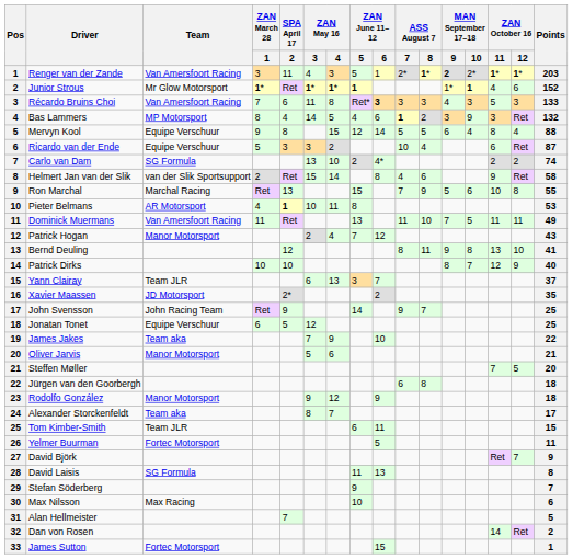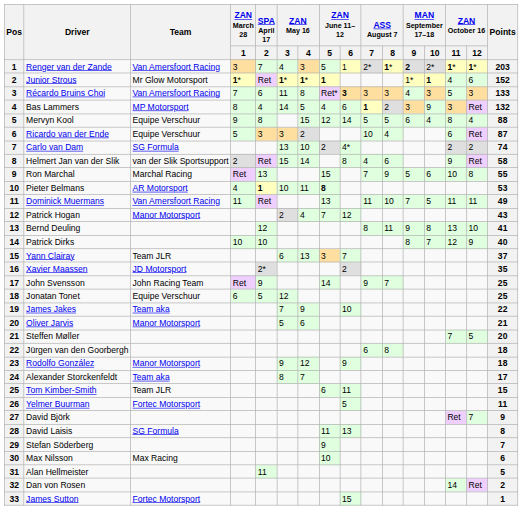 <table class="wikitable" style="font-size:85%">
 <tr>
 <th rowspan=2>Pos</th>
 <th rowspan=2>Driver</th>
 <th rowspan=2>Team</th>
 <th> <a href='#'>ZAN</a> <br><small>March 28</small></th>
 <th> <br><a href='#'>SPA</a> <br><small>April 17</small></th>
 <th colspan=2> <a href='#'>ZAN</a> <br><small>May 16</small></th>
 <th colspan=2> <a href='#'>ZAN</a> <br><small>June 11–12</small></th>
 <th colspan=2> <br><a href='#'>ASS</a> <br><small>August 7</small></th>
 <th colspan=2> <a href='#'>MAN</a> <br><small>September 17–18</small></th>
 <th colspan=2> <a href='#'>ZAN</a> <br><small>October 16</small></th>
 <th rowspan=2>Points</th>
 </tr>
 <tr>
 <th width="27">1</th>
 <th width="27">2</th>
 <th width="27">3</th>
 <th width="27">4</th>
 <th width="27">5</th>
 <th width="27">6</th>
 <th width="27">7</th>
 <th width="27">8</th>
 <th width="27">9</th>
 <th width="27">10</th>
 <th width="27">11</th>
 <th width="27">12</th>
 </tr>
 <tr>
 <th>1</th>
 <td> <a href='#'>Renger van der Zande</a></td>
 <td><a href='#'>Van Amersfoort Racing</a></td>
 <td style="background:#FFDF9F;">3</td>
-<td style="background:#DFFFDF;">11</td>
+<td style="background:#DFFFDF;">7</td>
 <td style="background:#DFFFDF;">4</td>
 <td style="background:#FFDF9F;">3</td>
 <td style="background:#DFFFDF;">5</td>
 <td style="background:#FFFFBF;">1</td>
 <td style="background:#DFDFDF;">2*</td>
 <td style="background:#FFFFBF;"><strong>1</strong>*</td>
 <td style="background:#DFDFDF;"><strong>2</strong></td>
 <td style="background:#DFDFDF;">2*</td>
 <td style="background:#FFFFBF;"><strong>1</strong>*</td>
 <td style="background:#FFFFBF;"><strong>1</strong>*</td>
 <th>203</th>
 </tr>
 <tr>
 <th>2</th>
 <td> <a href='#'>Junior Strous</a></td>
 <td>Mr Glow Motorsport</td>
 <td style="background:#FFFFBF;"><strong>1</strong>*</td>
 <td style="background:#EFCFFF;">Ret</td>
 <td style="background:#FFFFBF;"><strong>1</strong>*</td>
 <td style="background:#FFFFBF;"><strong>1</strong>*</td>
 <td style="background:#FFFFBF;"><strong>1</strong></td>
 <td></td>
 <td></td>
 <td></td>
 <td style="background:#FFFFBF;">1*</td>
 <td style="background:#FFFFBF;"><strong>1</strong></td>
 <td style="background:#DFFFDF;">4</td>
 <td style="background:#DFFFDF;">6</td>
 <th>152</th>
 </tr>
 <tr>
 <th>3</th>
 <td> <a href='#'>Récardo Bruins Choi</a></td>
 <td><a href='#'>Van Amersfoort Racing</a></td>
 <td style="background:#DFFFDF;">7</td>
 <td style="background:#DFFFDF;">6</td>
 <td style="background:#DFFFDF;">11</td>
 <td style="background:#DFFFDF;">8</td>
 <td style="background:#EFCFFF;">Ret*</td>
 <td style="background:#FFDF9F;"><strong>3</strong></td>
 <td style="background:#FFDF9F;">3</td>
 <td style="background:#FFDF9F;">3</td>
 <td style="background:#DFFFDF;">4</td>
 <td style="background:#FFDF9F;">3</td>
 <td style="background:#DFFFDF;">5</td>
 <td style="background:#FFDF9F;">3</td>
 <th>133</th>
 </tr>
 <tr>
 <th>4</th>
 <td> Bas Lammers</td>
 <td><a href='#'>MP Motorsport</a></td>
 <td style="background:#DFFFDF;">8</td>
 <td style="background:#DFFFDF;">4</td>
 <td style="background:#DFFFDF;">14</td>
 <td style="background:#DFFFDF;">5</td>
 <td style="background:#DFFFDF;">4</td>
 <td style="background:#DFFFDF;">6</td>
 <td style="background:#FFFFBF;"><strong>1</strong></td>
 <td style="background:#DFDFDF;">2</td>
 <td style="background:#FFDF9F;">3</td>
 <td style="background:#DFFFDF;">9</td>
 <td style="background:#FFDF9F;">3</td>
 <td style="background:#EFCFFF;">Ret</td>
 <th>132</th>
 </tr>
 <tr>
 <th>5</th>
 <td> Mervyn Kool</td>
 <td>Equipe Verschuur</td>
 <td style="background:#DFFFDF;">9</td>
 <td style="background:#DFFFDF;">8</td>
 <td></td>
 <td style="background:#DFFFDF;">15</td>
 <td style="background:#DFFFDF;">12</td>
 <td style="background:#DFFFDF;">14</td>
 <td style="background:#DFFFDF;">5</td>
 <td style="background:#DFFFDF;">5</td>
 <td style="background:#DFFFDF;">6</td>
 <td style="background:#DFFFDF;">4</td>
 <td style="background:#DFFFDF;">8</td>
 <td style="background:#DFFFDF;">4</td>
 <th>88</th>
 </tr>
 <tr>
 <th>6</th>
 <td> <a href='#'>Ricardo van der Ende</a></td>
 <td>Equipe Verschuur</td>
 <td style="background:#DFFFDF;">5</td>
 <td style="background:#FFDF9F;">3</td>
 <td style="background:#FFDF9F;">3</td>
 <td style="background:#DFDFDF;">2</td>
 <td></td>
 <td></td>
 <td style="background:#DFFFDF;">10</td>
 <td style="background:#DFFFDF;">4</td>
 <td></td>
 <td></td>
 <td style="background:#DFFFDF;">6</td>
 <td style="background:#EFCFFF;">Ret</td>
 <th>87</th>
 </tr>
 <tr>
 <th>7</th>
 <td> <a href='#'>Carlo van Dam</a></td>
 <td><a href='#'>SG Formula</a></td>
 <td></td>
 <td></td>
 <td style="background:#DFFFDF;">13</td>
 <td style="background:#DFFFDF;">10</td>
 <td style="background:#DFDFDF;">2</td>
 <td style="background:#DFFFDF;">4*</td>
 <td></td>
 <td></td>
 <td></td>
 <td></td>
 <td style="background:#DFDFDF;">2</td>
 <td style="background:#DFDFDF;">2</td>
 <th>74</th>
 </tr>
 <tr>
 <th>8</th>
 <td> Helmert Jan van der Slik</td>
 <td>van der Slik Sportsupport</td>
 <td style="background:#DFDFDF;">2</td>
 <td style="background:#EFCFFF;">Ret</td>
 <td style="background:#DFFFDF;">15</td>
 <td style="background:#DFFFDF;">14</td>
 <td></td>
 <td style="background:#DFFFDF;">8</td>
 <td style="background:#DFFFDF;">4</td>
 <td style="background:#DFFFDF;">6</td>
 <td></td>
 <td></td>
 <td style="background:#DFFFDF;">9</td>
 <td style="background:#EFCFFF;">Ret</td>
 <th>58</th>
 </tr>
 <tr>
 <th>9</th>
 <td> Ron Marchal</td>
 <td>Marchal Racing</td>
 <td style="background:#EFCFFF;">Ret</td>
 <td style="background:#DFFFDF;">13</td>
 <td></td>
 <td></td>
 <td style="background:#DFFFDF;">15</td>
 <td></td>
 <td style="background:#DFFFDF;">7</td>
 <td style="background:#DFFFDF;">9</td>
 <td style="background:#DFFFDF;">5</td>
 <td style="background:#DFFFDF;">6</td>
 <td style="background:#DFFFDF;">10</td>
 <td style="background:#DFFFDF;">8</td>
 <th>55</th>
 </tr>
 <tr>
 <th>10</th>
 <td> Pieter Belmans</td>
 <td><a href='#'>AR Motorsport</a></td>
 <td style="background:#DFFFDF;">4</td>
 <td style="background:#FFFFBF;"><strong>1</strong></td>
 <td style="background:#DFFFDF;">10</td>
 <td style="background:#DFFFDF;">11</td>
-<td style="background:#DFFFDF;">8</td>
+<td style="background:#DFFFDF;"><strong>8</strong></td>
 <td></td>
 <td></td>
 <td></td>
 <td></td>
 <td></td>
 <td></td>
 <td></td>
 <th>53</th>
 </tr>
 <tr>
 <th>11</th>
 <td> <a href='#'>Dominick Muermans</a></td>
 <td><a href='#'>Van Amersfoort Racing</a></td>
 <td style="background:#DFFFDF;">11</td>
 <td style="background:#EFCFFF;">Ret</td>
 <td></td>
 <td></td>
 <td style="background:#DFFFDF;">13</td>
 <td></td>
 <td style="background:#DFFFDF;">11</td>
 <td style="background:#DFFFDF;">10</td>
 <td style="background:#DFFFDF;">7</td>
 <td style="background:#DFFFDF;">5</td>
 <td style="background:#DFFFDF;">11</td>
 <td style="background:#DFFFDF;">11</td>
 <th>49</th>
 </tr>
 <tr>
 <th>12</th>
 <td> Patrick Hogan</td>
 <td><a href='#'>Manor Motorsport</a></td>
 <td></td>
 <td></td>
 <td style="background:#DFDFDF;">2</td>
 <td style="background:#DFFFDF;">4</td>
 <td style="background:#DFFFDF;">7</td>
 <td style="background:#DFFFDF;">12</td>
 <td></td>
 <td></td>
 <td></td>
 <td></td>
 <td></td>
 <td></td>
 <th>43</th>
 </tr>
 <tr>
 <th>13</th>
 <td> Bernd Deuling</td>
 <td></td>
 <td></td>
 <td style="background:#DFFFDF;">12</td>
 <td></td>
 <td></td>
 <td></td>
 <td></td>
 <td style="background:#DFFFDF;">8</td>
 <td style="background:#DFFFDF;">11</td>
 <td style="background:#DFFFDF;">9</td>
 <td style="background:#DFFFDF;">8</td>
 <td style="background:#DFFFDF;">13</td>
 <td style="background:#DFFFDF;">10</td>
 <th>41</th>
 </tr>
 <tr>
 <th>14</th>
 <td> Patrick Dirks</td>
 <td></td>
 <td style="background:#DFFFDF;">10</td>
 <td style="background:#DFFFDF;">10</td>
 <td></td>
 <td></td>
 <td></td>
 <td></td>
 <td></td>
 <td></td>
 <td style="background:#DFFFDF;">8</td>
 <td style="background:#DFFFDF;">7</td>
 <td style="background:#DFFFDF;">12</td>
 <td style="background:#DFFFDF;">9</td>
 <th>40</th>
 </tr>
 <tr>
 <th>15</th>
 <td> <a href='#'>Yann Clairay</a></td>
 <td>Team JLR</td>
 <td></td>
 <td></td>
 <td style="background:#DFFFDF;">6</td>
 <td style="background:#DFFFDF;">13</td>
 <td style="background:#FFDF9F;">3</td>
 <td style="background:#DFFFDF;">7</td>
 <td></td>
 <td></td>
 <td></td>
 <td></td>
 <td></td>
 <td></td>
 <th>37</th>
 </tr>
 <tr>
 <th>16</th>
 <td> <a href='#'>Xavier Maassen</a></td>
 <td><a href='#'>JD Motorsport</a></td>
 <td></td>
 <td style="background:#DFDFDF;">2*</td>
 <td></td>
 <td></td>
 <td></td>
 <td style="background:#DFDFDF;">2</td>
 <td></td>
 <td></td>
 <td></td>
 <td></td>
 <td></td>
 <td></td>
 <th>35</th>
 </tr>
 <tr>
 <th>17</th>
 <td> John Svensson</td>
 <td>John Racing Team</td>
 <td style="background:#EFCFFF;">Ret</td>
 <td style="background:#DFFFDF;">9</td>
 <td></td>
 <td></td>
 <td style="background:#DFFFDF;">14</td>
 <td></td>
 <td style="background:#DFFFDF;">9</td>
 <td style="background:#DFFFDF;">7</td>
 <td></td>
 <td></td>
 <td></td>
 <td></td>
 <th>25</th>
 </tr>
 <tr>
 <th>18</th>
 <td> Jonatan Tonet</td>
 <td>Equipe Verschuur</td>
 <td style="background:#DFFFDF;">6</td>
 <td style="background:#DFFFDF;">5</td>
 <td style="background:#DFFFDF;">12</td>
 <td></td>
 <td></td>
 <td></td>
 <td></td>
 <td></td>
 <td></td>
 <td></td>
 <td></td>
 <td></td>
 <th>25</th>
 </tr>
 <tr>
 <th>19</th>
 <td> <a href='#'>James Jakes</a></td>
 <td><a href='#'>Team aka</a></td>
 <td></td>
 <td></td>
 <td style="background:#DFFFDF;">7</td>
 <td style="background:#DFFFDF;">9</td>
 <td></td>
 <td style="background:#DFFFDF;">10</td>
 <td></td>
 <td></td>
 <td></td>
 <td></td>
 <td></td>
 <td></td>
 <th>22</th>
 </tr>
 <tr>
 <th>20</th>
 <td> <a href='#'>Oliver Jarvis</a></td>
 <td><a href='#'>Manor Motorsport</a></td>
 <td></td>
 <td></td>
 <td style="background:#DFFFDF;">5</td>
 <td style="background:#DFFFDF;">6</td>
 <td></td>
 <td></td>
 <td></td>
 <td></td>
 <td></td>
 <td></td>
 <td></td>
 <td></td>
 <th>21</th>
 </tr>
 <tr>
 <th>21</th>
 <td> Steffen Møller</td>
 <td></td>
 <td></td>
 <td></td>
 <td></td>
 <td></td>
 <td></td>
 <td></td>
 <td></td>
 <td></td>
 <td></td>
 <td></td>
 <td style="background:#DFFFDF;">7</td>
 <td style="background:#DFFFDF;">5</td>
 <th>20</th>
 </tr>
 <tr>
 <th>22</th>
 <td> Jürgen van den Goorbergh</td>
 <td></td>
 <td></td>
 <td></td>
 <td></td>
 <td></td>
 <td></td>
 <td></td>
 <td style="background:#DFFFDF;">6</td>
 <td style="background:#DFFFDF;">8</td>
 <td></td>
 <td></td>
 <td></td>
 <td></td>
 <th>18</th>
 </tr>
 <tr>
 <th>23</th>
 <td> <a href='#'>Rodolfo González</a></td>
 <td><a href='#'>Manor Motorsport</a></td>
 <td></td>
 <td></td>
 <td style="background:#DFFFDF;">9</td>
 <td style="background:#DFFFDF;">12</td>
 <td></td>
 <td style="background:#DFFFDF;">9</td>
 <td></td>
 <td></td>
 <td></td>
 <td></td>
 <td></td>
 <td></td>
 <th>18</th>
 </tr>
 <tr>
 <th>24</th>
 <td> Alexander Storckenfeldt</td>
 <td><a href='#'>Team aka</a></td>
 <td></td>
 <td></td>
 <td style="background:#DFFFDF;">8</td>
 <td style="background:#DFFFDF;">7</td>
 <td></td>
 <td></td>
 <td></td>
 <td></td>
 <td></td>
 <td></td>
 <td></td>
 <td></td>
 <th>17</th>
 </tr>
 <tr>
 <th>25</th>
 <td> <a href='#'>Tom Kimber-Smith</a></td>
 <td>Team JLR</td>
 <td></td>
 <td></td>
 <td></td>
 <td></td>
 <td style="background:#DFFFDF;">6</td>
 <td style="background:#DFFFDF;">11</td>
 <td></td>
 <td></td>
 <td></td>
 <td></td>
 <td></td>
 <td></td>
 <th>15</th>
 </tr>
 <tr>
 <th>26</th>
 <td> <a href='#'>Yelmer Buurman</a></td>
 <td><a href='#'>Fortec Motorsport</a></td>
 <td></td>
 <td></td>
 <td></td>
 <td></td>
 <td></td>
 <td style="background:#DFFFDF;">5</td>
 <td></td>
 <td></td>
 <td></td>
 <td></td>
 <td></td>
 <td></td>
 <th>11</th>
 </tr>
 <tr>
 <th>27</th>
 <td> David Björk</td>
 <td></td>
 <td></td>
 <td></td>
 <td></td>
 <td></td>
 <td></td>
 <td></td>
 <td></td>
 <td></td>
 <td></td>
 <td></td>
 <td style="background:#EFCFFF;">Ret</td>
 <td style="background:#DFFFDF;">7</td>
 <th>9</th>
 </tr>
 <tr>
 <th>28</th>
 <td> David Laisis</td>
 <td><a href='#'>SG Formula</a></td>
 <td></td>
 <td></td>
 <td></td>
 <td></td>
 <td style="background:#DFFFDF;">11</td>
 <td style="background:#DFFFDF;">13</td>
 <td></td>
 <td></td>
 <td></td>
 <td></td>
 <td></td>
 <td></td>
 <th>8</th>
 </tr>
 <tr>
 <th>29</th>
 <td> Stefan Söderberg</td>
 <td></td>
 <td></td>
 <td></td>
 <td></td>
 <td></td>
 <td style="background:#DFFFDF;">9</td>
 <td></td>
 <td></td>
 <td></td>
 <td></td>
 <td></td>
 <td></td>
 <td></td>
 <th>7</th>
 </tr>
 <tr>
 <th>30</th>
 <td> Max Nilsson</td>
 <td>Max Racing</td>
 <td></td>
 <td></td>
 <td></td>
 <td></td>
 <td style="background:#DFFFDF;">10</td>
 <td></td>
 <td></td>
 <td></td>
 <td></td>
 <td></td>
 <td></td>
 <td></td>
 <th>6</th>
 </tr>
 <tr>
 <th>31</th>
 <td> Alan Hellmeister</td>
 <td></td>
 <td></td>
-<td style="background:#DFFFDF;">7</td>
+<td style="background:#DFFFDF;">11</td>
 <td></td>
 <td></td>
 <td></td>
 <td></td>
 <td></td>
 <td></td>
 <td></td>
 <td></td>
 <td></td>
 <td></td>
 <th>5</th>
 </tr>
 <tr>
 <th>32</th>
 <td> Dan von Rosen</td>
 <td></td>
 <td></td>
 <td></td>
 <td></td>
 <td></td>
 <td></td>
 <td></td>
 <td></td>
 <td></td>
 <td></td>
 <td></td>
 <td style="background:#DFFFDF;">14</td>
 <td style="background:#EFCFFF;">Ret</td>
 <th>2</th>
 </tr>
 <tr>
 <th>33</th>
 <td> <a href='#'>James Sutton</a></td>
 <td><a href='#'>Fortec Motorsport</a></td>
 <td></td>
 <td></td>
 <td></td>
 <td></td>
 <td></td>
 <td style="background:#DFFFDF;">15</td>
 <td></td>
 <td></td>
 <td></td>
 <td></td>
 <td></td>
 <td></td>
 <th>1</th>
 </tr>
 </table>
